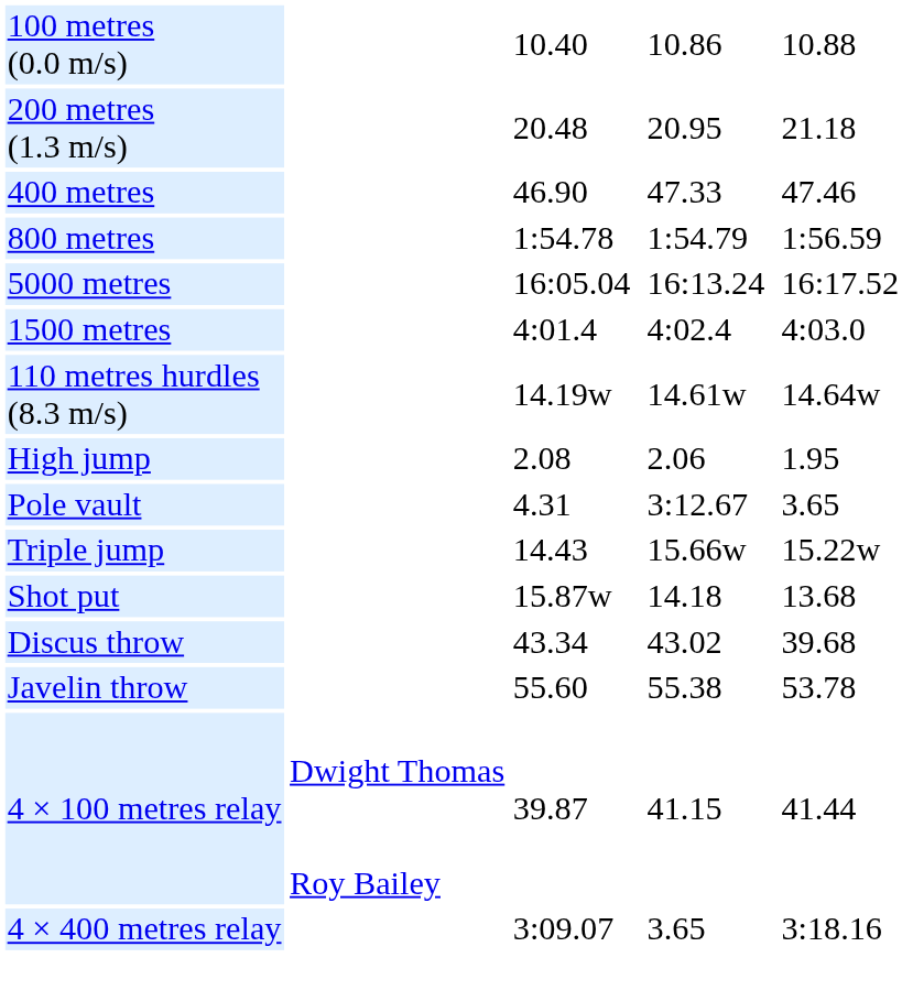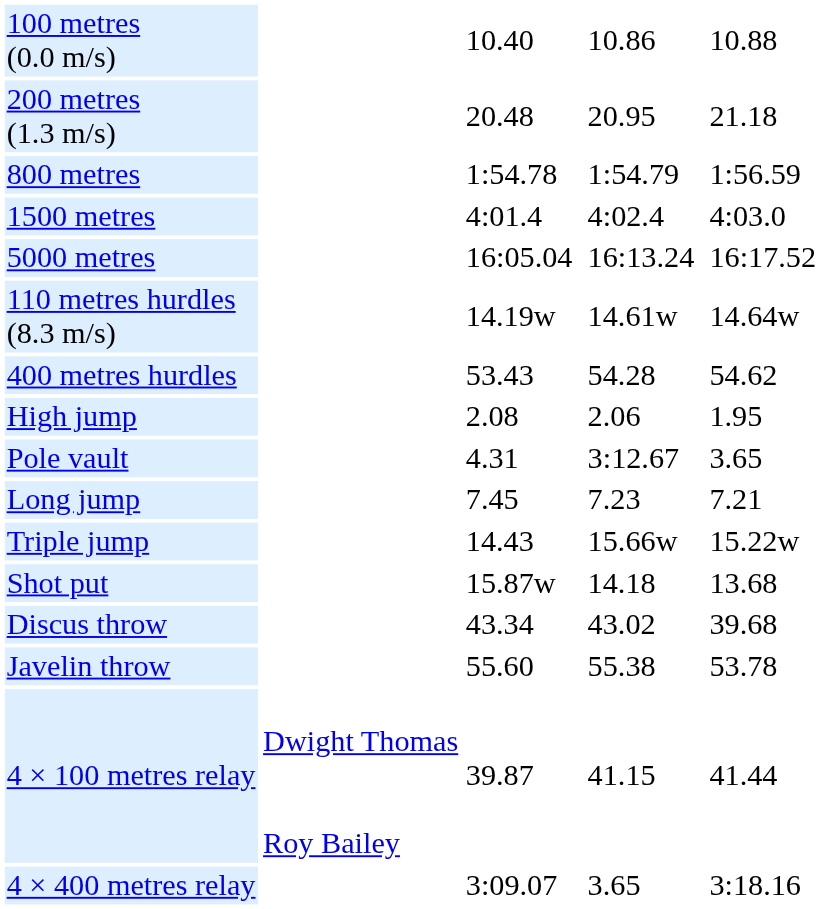 <table>
 <tr>
 <td bgcolor = DDEEFF><a href='#'>100 metres</a> <br> (0.0 m/s)</td>
 <td></td>
 <td>10.40</td>
 <td></td>
 <td>10.86</td>
 <td></td>
 <td>10.88</td>
 </tr>
 <tr>
 <td bgcolor = DDEEFF><a href='#'>200 metres</a> <br> (1.3 m/s)</td>
 <td></td>
 <td>20.48</td>
 <td></td>
 <td>20.95</td>
 <td></td>
 <td>21.18</td>
 </tr>
 <tr>
-<td bgcolor = DDEEFF><a href='#'>400 metres</a></td>
-<td></td>
-<td>46.90</td>
-<td></td>
-<td>47.33</td>
-<td></td>
-<td>47.46</td>
-</tr>
-<tr>
 <td bgcolor = DDEEFF><a href='#'>800 metres</a></td>
 <td></td>
 <td>1:54.78</td>
 <td></td>
 <td>1:54.79</td>
 <td></td>
 <td>1:56.59</td>
+</tr>
+<tr>
+<td bgcolor = DDEEFF><a href='#'>1500 metres</a></td>
+<td></td>
+<td>4:01.4</td>
+<td></td>
+<td>4:02.4</td>
+<td></td>
+<td>4:03.0</td>
 </tr>
 <tr>
 <td bgcolor = DDEEFF><a href='#'>5000 metres</a></td>
 <td></td>
 <td>16:05.04</td>
 <td></td>
 <td>16:13.24</td>
 <td></td>
 <td>16:17.52</td>
 </tr>
 <tr>
-<td bgcolor = DDEEFF><a href='#'>1500 metres</a></td>
-<td></td>
-<td>4:01.4</td>
-<td></td>
-<td>4:02.4</td>
-<td></td>
-<td>4:03.0</td>
-</tr>
-<tr>
 <td bgcolor = DDEEFF><a href='#'>110 metres hurdles</a> <br> (8.3 m/s)</td>
 <td></td>
 <td>14.19w</td>
 <td></td>
 <td>14.61w</td>
 <td></td>
 <td>14.64w</td>
+</tr>
+<tr>
+<td bgcolor = DDEEFF><a href='#'>400 metres hurdles</a></td>
+<td></td>
+<td>53.43</td>
+<td></td>
+<td>54.28</td>
+<td></td>
+<td>54.62</td>
 </tr>
 <tr>
 <td bgcolor = DDEEFF><a href='#'>High jump</a></td>
 <td></td>
 <td>2.08</td>
 <td></td>
 <td>2.06</td>
 <td></td>
 <td>1.95</td>
 </tr>
 <tr>
 <td bgcolor = DDEEFF><a href='#'>Pole vault</a></td>
 <td></td>
 <td>4.31</td>
 <td></td>
 <td>3:12.67</td>
 <td></td>
 <td>3.65</td>
+</tr>
+<tr>
+<td bgcolor = DDEEFF><a href='#'>Long jump</a></td>
+<td></td>
+<td>7.45</td>
+<td></td>
+<td>7.23</td>
+<td></td>
+<td>7.21</td>
 </tr>
 <tr>
 <td bgcolor = DDEEFF><a href='#'>Triple jump</a></td>
 <td></td>
 <td>14.43</td>
 <td></td>
 <td>15.66w</td>
 <td></td>
 <td>15.22w</td>
 </tr>
 <tr>
 <td bgcolor = DDEEFF><a href='#'>Shot put</a></td>
 <td></td>
 <td>15.87w</td>
 <td></td>
 <td>14.18</td>
 <td></td>
 <td>13.68</td>
 </tr>
 <tr>
 <td bgcolor = DDEEFF><a href='#'>Discus throw</a></td>
 <td></td>
 <td>43.34</td>
 <td></td>
 <td>43.02</td>
 <td></td>
 <td>39.68</td>
 </tr>
 <tr>
 <td bgcolor = DDEEFF><a href='#'>Javelin throw</a></td>
 <td></td>
 <td>55.60</td>
 <td></td>
 <td>55.38</td>
 <td></td>
 <td>53.78</td>
 </tr>
 <tr>
 <td bgcolor = DDEEFF><a href='#'>4 × 100 metres relay</a></td>
 <td> <br> <a href='#'>Dwight Thomas</a> <br>   <br>   <br> <a href='#'>Roy Bailey</a></td>
 <td>39.87</td>
 <td></td>
 <td>41.15</td>
 <td></td>
 <td>41.44</td>
 </tr>
 <tr>
 <td bgcolor = DDEEFF><a href='#'>4 × 400 metres relay</a></td>
 <td></td>
 <td>3:09.07</td>
 <td></td>
 <td>3.65</td>
 <td></td>
 <td>3:18.16</td>
 </tr>
 </table>
